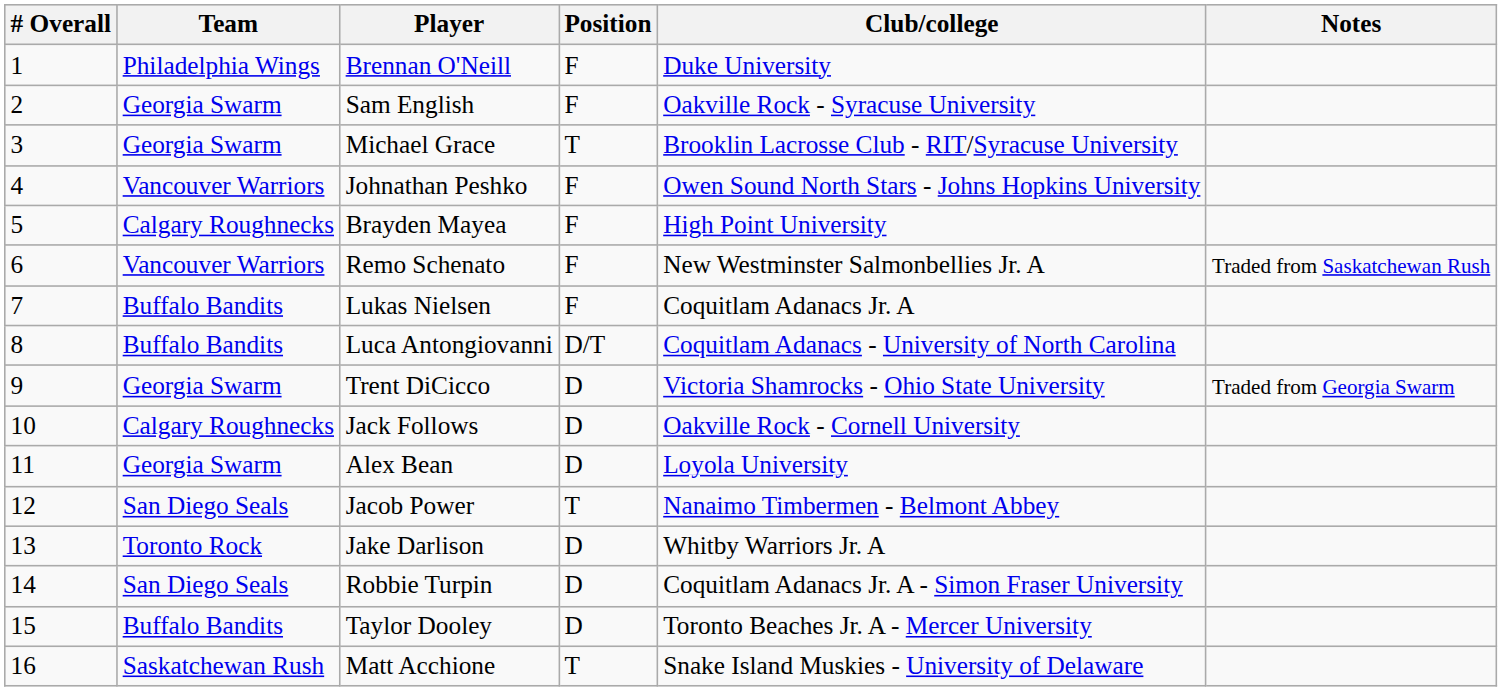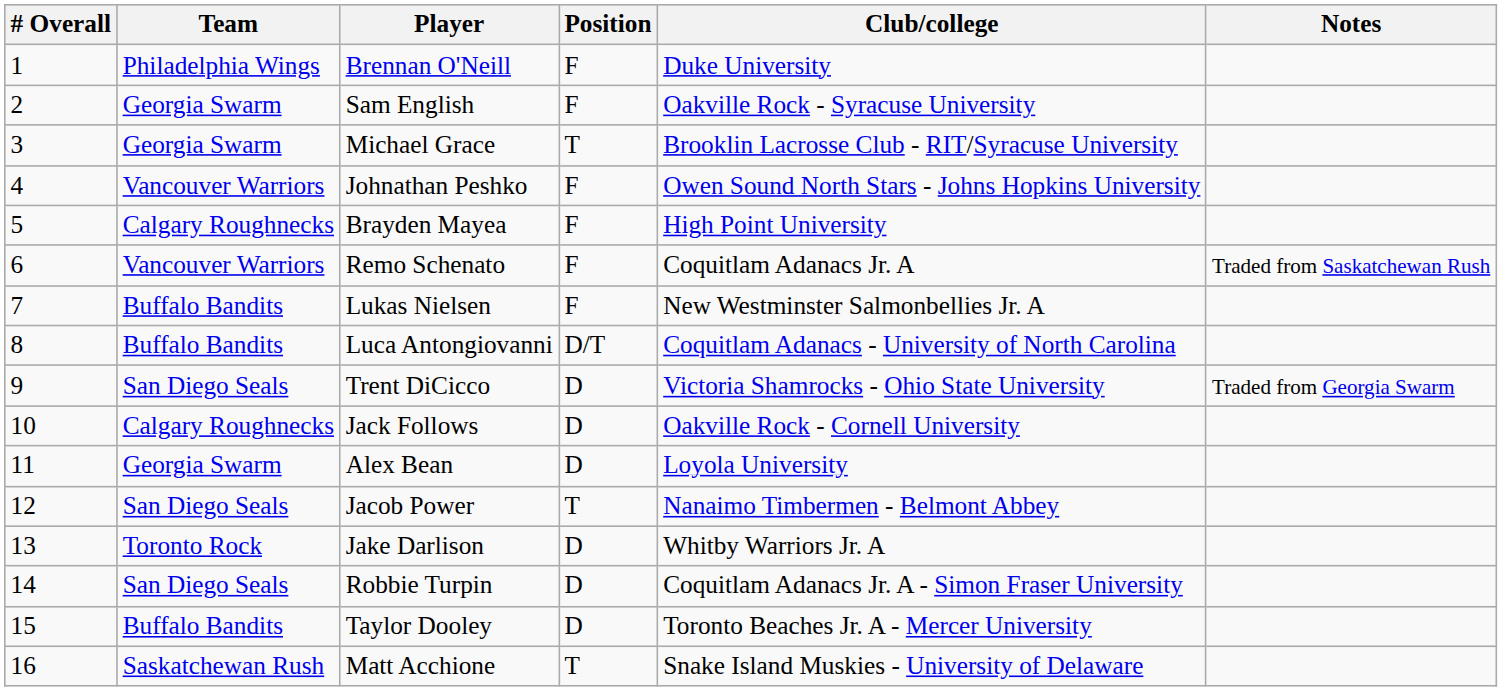 <table class="wikitable">
 <tr>
 <th># Overall</th>
 <th>Team</th>
 <th>Player</th>
 <th>Position</th>
 <th>Club/college</th>
 <th>Notes</th>
 </tr>
 <tr>
 <td>1</td>
 <td><a href='#'>Philadelphia Wings</a></td>
 <td><a href='#'>Brennan O'Neill</a></td>
 <td>F</td>
 <td><a href='#'>Duke University</a></td>
 <td></td>
 </tr>
 <tr>
 <td>2</td>
 <td><a href='#'>Georgia Swarm</a></td>
 <td>Sam English</td>
 <td>F</td>
 <td><a href='#'>Oakville Rock</a> - <a href='#'>Syracuse University</a></td>
 <td></td>
 </tr>
 <tr>
 <td>3</td>
 <td><a href='#'>Georgia Swarm</a></td>
 <td>Michael Grace</td>
 <td>T</td>
 <td><a href='#'>Brooklin Lacrosse Club</a> - <a href='#'>RIT</a>/<a href='#'>Syracuse University</a></td>
 <td></td>
 </tr>
 <tr>
 <td>4</td>
 <td><a href='#'>Vancouver Warriors</a></td>
 <td>Johnathan Peshko</td>
 <td>F</td>
 <td><a href='#'>Owen Sound North Stars</a> - <a href='#'>Johns Hopkins University</a></td>
 <td></td>
 </tr>
 <tr>
 <td>5</td>
 <td><a href='#'>Calgary Roughnecks</a></td>
 <td>Brayden Mayea</td>
 <td>F</td>
 <td><a href='#'>High Point University</a></td>
 <td></td>
 </tr>
 <tr>
 <td>6</td>
 <td><a href='#'>Vancouver Warriors</a></td>
 <td>Remo Schenato</td>
 <td>F</td>
-<td>New Westminster Salmonbellies Jr. A</td>
+<td>Coquitlam Adanacs Jr. A</td>
 <td><small>Traded from <a href='#'>Saskatchewan Rush</a></small></td>
 </tr>
 <tr>
 <td>7</td>
 <td><a href='#'>Buffalo Bandits</a></td>
 <td>Lukas Nielsen</td>
 <td>F</td>
-<td>Coquitlam Adanacs Jr. A</td>
+<td>New Westminster Salmonbellies Jr. A</td>
 <td></td>
 </tr>
 <tr>
 <td>8</td>
 <td><a href='#'>Buffalo Bandits</a></td>
 <td>Luca Antongiovanni</td>
 <td>D/T</td>
 <td><a href='#'>Coquitlam Adanacs</a> - <a href='#'>University of North Carolina</a></td>
 <td></td>
 </tr>
 <tr>
 <td>9</td>
-<td><a href='#'>Georgia Swarm</a></td>
+<td><a href='#'>San Diego Seals</a></td>
 <td>Trent DiCicco</td>
 <td>D</td>
 <td><a href='#'>Victoria Shamrocks</a> - <a href='#'>Ohio State University</a></td>
 <td><small>Traded from <a href='#'>Georgia Swarm</a></small></td>
 </tr>
 <tr>
 <td>10</td>
 <td><a href='#'>Calgary Roughnecks</a></td>
 <td>Jack Follows</td>
 <td>D</td>
 <td><a href='#'>Oakville Rock</a> - <a href='#'>Cornell University</a></td>
 <td></td>
 </tr>
 <tr>
 <td>11</td>
 <td><a href='#'>Georgia Swarm</a></td>
 <td>Alex Bean</td>
 <td>D</td>
 <td><a href='#'>Loyola University</a></td>
 <td></td>
 </tr>
 <tr>
 <td>12</td>
 <td><a href='#'>San Diego Seals</a></td>
 <td>Jacob Power</td>
 <td>T</td>
 <td><a href='#'>Nanaimo Timbermen</a> - <a href='#'>Belmont Abbey</a></td>
 <td></td>
 </tr>
 <tr>
 <td>13</td>
 <td><a href='#'>Toronto Rock</a></td>
 <td>Jake Darlison</td>
 <td>D</td>
 <td>Whitby Warriors Jr. A</td>
 <td></td>
 </tr>
 <tr>
 <td>14</td>
 <td><a href='#'>San Diego Seals</a></td>
 <td>Robbie Turpin</td>
 <td>D</td>
 <td>Coquitlam Adanacs Jr. A - <a href='#'>Simon Fraser University</a></td>
 <td></td>
 </tr>
 <tr>
 <td>15</td>
 <td><a href='#'>Buffalo Bandits</a></td>
 <td>Taylor Dooley</td>
 <td>D</td>
 <td>Toronto Beaches Jr. A - <a href='#'>Mercer University</a></td>
 <td></td>
 </tr>
 <tr>
 <td>16</td>
 <td><a href='#'>Saskatchewan Rush</a></td>
 <td>Matt Acchione</td>
 <td>T</td>
 <td>Snake Island Muskies - <a href='#'>University of Delaware</a></td>
 <td></td>
 </tr>
 </table>
